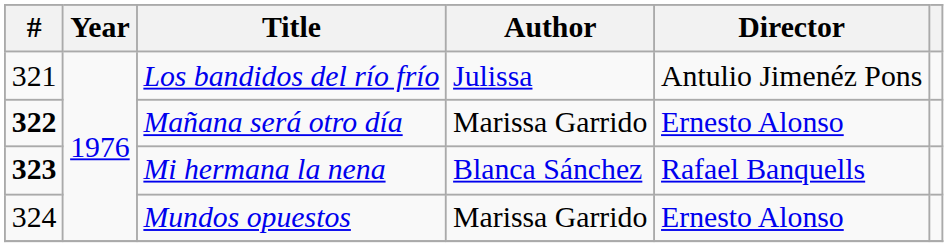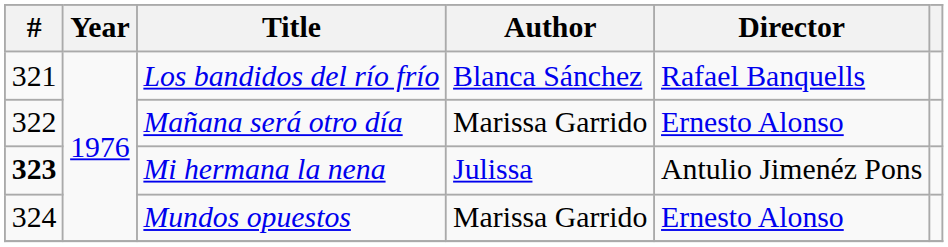 <table class="wikitable sortable">
 <tr>
 <th>#</th>
 <th>Year</th>
 <th>Title</th>
 <th>Author</th>
 <th>Director</th>
 <th></th>
 </tr>
 <tr>
 <td>321</td>
 <td rowspan="4"><a href='#'>1976</a></td>
 <td><em><a href='#'>Los bandidos del río frío</a></em></td>
-<td><a href='#'>Julissa</a></td>
-<td>Antulio Jimenéz Pons</td>
+<td><a href='#'>Blanca Sánchez</a></td>
+<td><a href='#'>Rafael Banquells</a></td>
 <td></td>
 </tr>
 <tr>
-<td><strong>322</strong></td>
+<td>322</td>
 <td><em><a href='#'>Mañana será otro día</a></em></td>
 <td>Marissa Garrido</td>
 <td><a href='#'>Ernesto Alonso</a></td>
 <td></td>
 </tr>
 <tr>
 <td><strong>323</strong></td>
 <td><em><a href='#'>Mi hermana la nena</a></em></td>
-<td><a href='#'>Blanca Sánchez</a></td>
-<td><a href='#'>Rafael Banquells</a></td>
+<td><a href='#'>Julissa</a></td>
+<td>Antulio Jimenéz Pons</td>
 <td></td>
 </tr>
 <tr>
 <td>324</td>
 <td><em><a href='#'>Mundos opuestos</a></em></td>
 <td>Marissa Garrido</td>
 <td><a href='#'>Ernesto Alonso</a></td>
 <td></td>
 </tr>
 <tr>
 </tr>
 </table>
